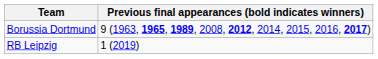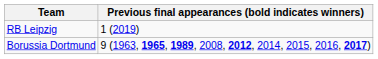 <table class="wikitable">
 <tr>
 <th>Team</th>
 <th>Previous final appearances (bold indicates winners)</th>
 </tr>
 <tr>
+<td><a href='#'>RB Leipzig</a></td>
+<td>1 (<a href='#'>2019</a>)</td>
+</tr>
+<tr>
 <td><a href='#'>Borussia Dortmund</a></td>
 <td>9 (<a href='#'>1963</a>, <strong><a href='#'>1965</a></strong>, <strong><a href='#'>1989</a></strong>, <a href='#'>2008</a>, <strong><a href='#'>2012</a></strong>, <a href='#'>2014</a>, <a href='#'>2015</a>, <a href='#'>2016</a>, <strong><a href='#'>2017</a></strong>)</td>
 </tr>
-<tr>
-<td><a href='#'>RB Leipzig</a></td>
-<td>1 (<a href='#'>2019</a>)</td>
-</tr>
 </table>
